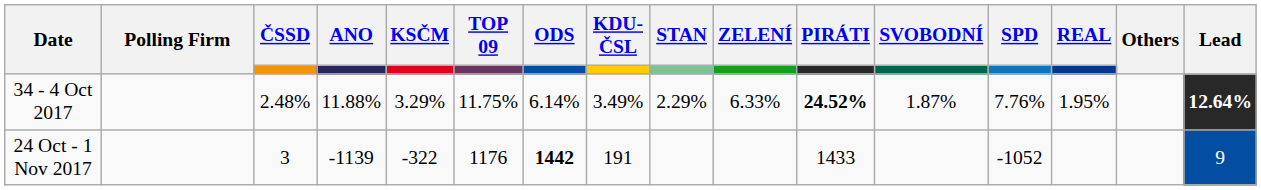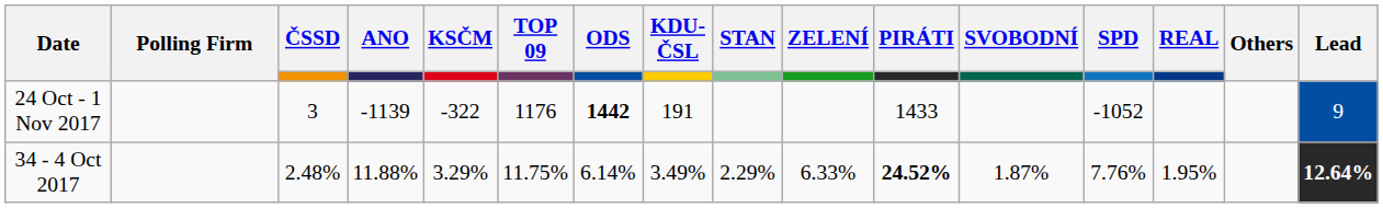 <table class="wikitable" style="text-align:center; font-size:85%; line-height:16px;">
 <tr style="height:42px;">
 <th style="width:90px;" rowspan="2">Date</th>
 <th style="width:150px;" rowspan="2">Polling Firm</th>
 <th><a href='#'><span>ČSSD</span></a></th>
 <th><a href='#'><span>ANO</span></a></th>
 <th><a href='#'><span>KSČM</span></a></th>
 <th><a href='#'><span>TOP 09</span></a></th>
 <th><a href='#'><span>ODS</span></a></th>
 <th><a href='#'><span>KDU-ČSL</span></a></th>
 <th><a href='#'><span>STAN</span></a></th>
 <th><a href='#'><span>ZELENÍ</span></a></th>
 <th><a href='#'><span>PIRÁTI</span></a></th>
 <th><a href='#'><span>SVOBODNÍ</span></a></th>
 <th><a href='#'><span>SPD</span></a></th>
 <th><a href='#'><span>REAL</span></a></th>
 <th style="width:40px;" rowspan="2">Others</th>
 <th style="width:40px;" rowspan="2">Lead</th>
 </tr>
 <tr>
 <th style="color:inherit;background:#F29400; width:40px;"></th>
 <th style="color:inherit;background:#272660; width:40px;"></th>
 <th style="color:inherit;background:#E00219; width:40px;"></th>
 <th style="color:inherit;background:#6b3362; width:40px;"></th>
 <th style="color:inherit;background:#034EA2; width:40px;"></th>
 <th style="color:inherit;background:#FFCB03; width:40px;"></th>
 <th style="color:inherit;background:#7ec192; width:40px;"></th>
 <th style="color:inherit;background:#179E1E; width:40px;"></th>
 <th style="color:inherit;background:#292829; width:40px;"></th>
 <th style="color:inherit;background:#00654E; width:40px;"></th>
 <th style="color:inherit;background:#1074BC; width:40px;"></th>
 <th style="color:inherit;background:#013888; width:40px;"></th>
 </tr>
 <tr>
+<td>24 Oct - 1 Nov 2017</td>
+<td></td>
+<td>3</td>
+<td>-1139</td>
+<td>-322</td>
+<td>1176</td>
+<td><strong>1442</strong></td>
+<td>191</td>
+<td></td>
+<td></td>
+<td>1433</td>
+<td></td>
+<td>-1052</td>
+<td></td>
+<td></td>
+<td style="background:#034EA2; width:40px;color:white;">9</td>
+</tr>
+<tr>
 <td>34 - 4 Oct 2017</td>
 <td></td>
 <td>2.48%</td>
 <td>11.88%</td>
 <td>3.29%</td>
 <td>11.75%</td>
 <td>6.14%</td>
 <td>3.49%</td>
 <td>2.29%</td>
 <td>6.33%</td>
 <td><strong>24.52%</strong></td>
 <td>1.87%</td>
 <td>7.76%</td>
 <td>1.95%</td>
 <td></td>
 <th style="background:#292829; width:40px;color:white">12.64%</th>
 </tr>
-<tr>
-<td>24 Oct - 1 Nov 2017</td>
-<td></td>
-<td>3</td>
-<td>-1139</td>
-<td>-322</td>
-<td>1176</td>
-<td><strong>1442</strong></td>
-<td>191</td>
-<td></td>
-<td></td>
-<td>1433</td>
-<td></td>
-<td>-1052</td>
-<td></td>
-<td></td>
-<td style="background:#034EA2; width:40px;color:white;">9</td>
-</tr>
 </table>
